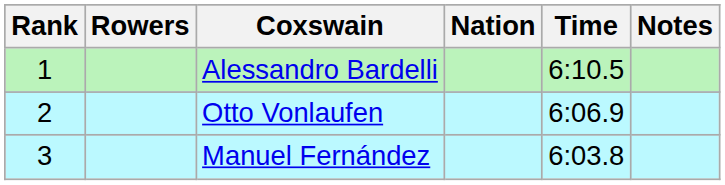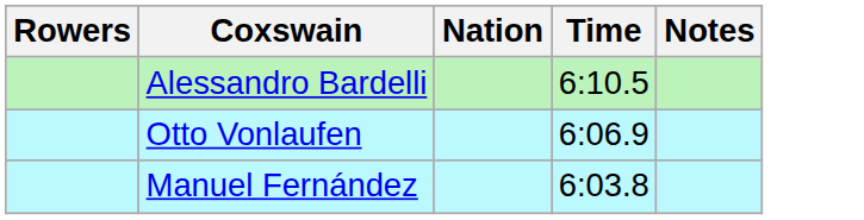 <table class="wikitable sortable" style="text-align:center">
 <tr>
-<th>Rank</th>
 <th>Rowers</th>
 <th>Coxswain</th>
 <th>Nation</th>
 <th>Time</th>
 <th>Notes</th>
 </tr>
 <tr bgcolor=bbf3bb>
-<td>1</td>
 <td align=left></td>
 <td align=left><a href='#'>Alessandro Bardelli</a></td>
 <td align=left></td>
 <td>6:10.5</td>
 <td></td>
 </tr>
 <tr bgcolor=bbf9ff>
-<td>2</td>
 <td align=left></td>
 <td align=left><a href='#'>Otto Vonlaufen</a></td>
 <td align=left></td>
 <td>6:06.9</td>
 <td></td>
 </tr>
 <tr bgcolor=bbf9ff>
-<td>3</td>
 <td align=left></td>
 <td align=left><a href='#'>Manuel Fernández</a></td>
 <td align=left></td>
 <td>6:03.8</td>
 <td></td>
 </tr>
 </table>
